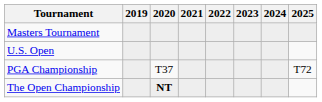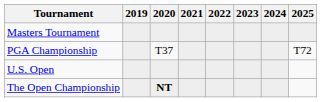 <table class="wikitable" style="font-size:95%;text-align:center;">
 <tr>
 <th>Tournament</th>
 <th>2019</th>
 <th>2020</th>
 <th>2021</th>
 <th>2022</th>
 <th>2023</th>
 <th>2024</th>
 <th>2025</th>
 </tr>
 <tr>
 <td align=left><a href='#'>Masters Tournament</a></td>
 <td style="background:#eeeeee;"></td>
 <td style="background:#eeeeee;"></td>
 <td style="background:#eeeeee;"></td>
 <td style="background:#eeeeee;"></td>
 <td style="background:#eeeeee;"></td>
 <td style="background:#eeeeee;"></td>
 <td style="background:#eeeeee;"></td>
 </tr>
 <tr>
+<td align=left><a href='#'>PGA Championship</a></td>
+<td style="background:#eeeeee;"></td>
+<td>T37</td>
+<td style="background:#eeeeee;"></td>
+<td style="background:#eeeeee;"></td>
+<td style="background:#eeeeee;"></td>
+<td style="background:#eeeeee;"></td>
+<td>T72</td>
+</tr>
+<tr>
 <td align=left><a href='#'>U.S. Open</a></td>
 <td style="background:#eeeeee;"></td>
 <td style="background:#eeeeee;"></td>
 <td style="background:#eeeeee;"></td>
 <td style="background:#eeeeee;"></td>
 <td style="background:#eeeeee;"></td>
 <td style="background:#eeeeee;"></td>
 <td></td>
-</tr>
-<tr>
-<td align=left><a href='#'>PGA Championship</a></td>
-<td style="background:#eeeeee;"></td>
-<td>T37</td>
-<td style="background:#eeeeee;"></td>
-<td style="background:#eeeeee;"></td>
-<td style="background:#eeeeee;"></td>
-<td style="background:#eeeeee;"></td>
-<td>T72</td>
 </tr>
 <tr>
 <td align=left><a href='#'>The Open Championship</a></td>
 <td style="background:#eeeeee;"></td>
 <td style="background:#eeeeee;"><strong>NT</strong></td>
 <td style="background:#eeeeee;"></td>
 <td style="background:#eeeeee;"></td>
 <td style="background:#eeeeee;"></td>
 <td style="background:#eeeeee;"></td>
 <td></td>
 </tr>
 </table>
